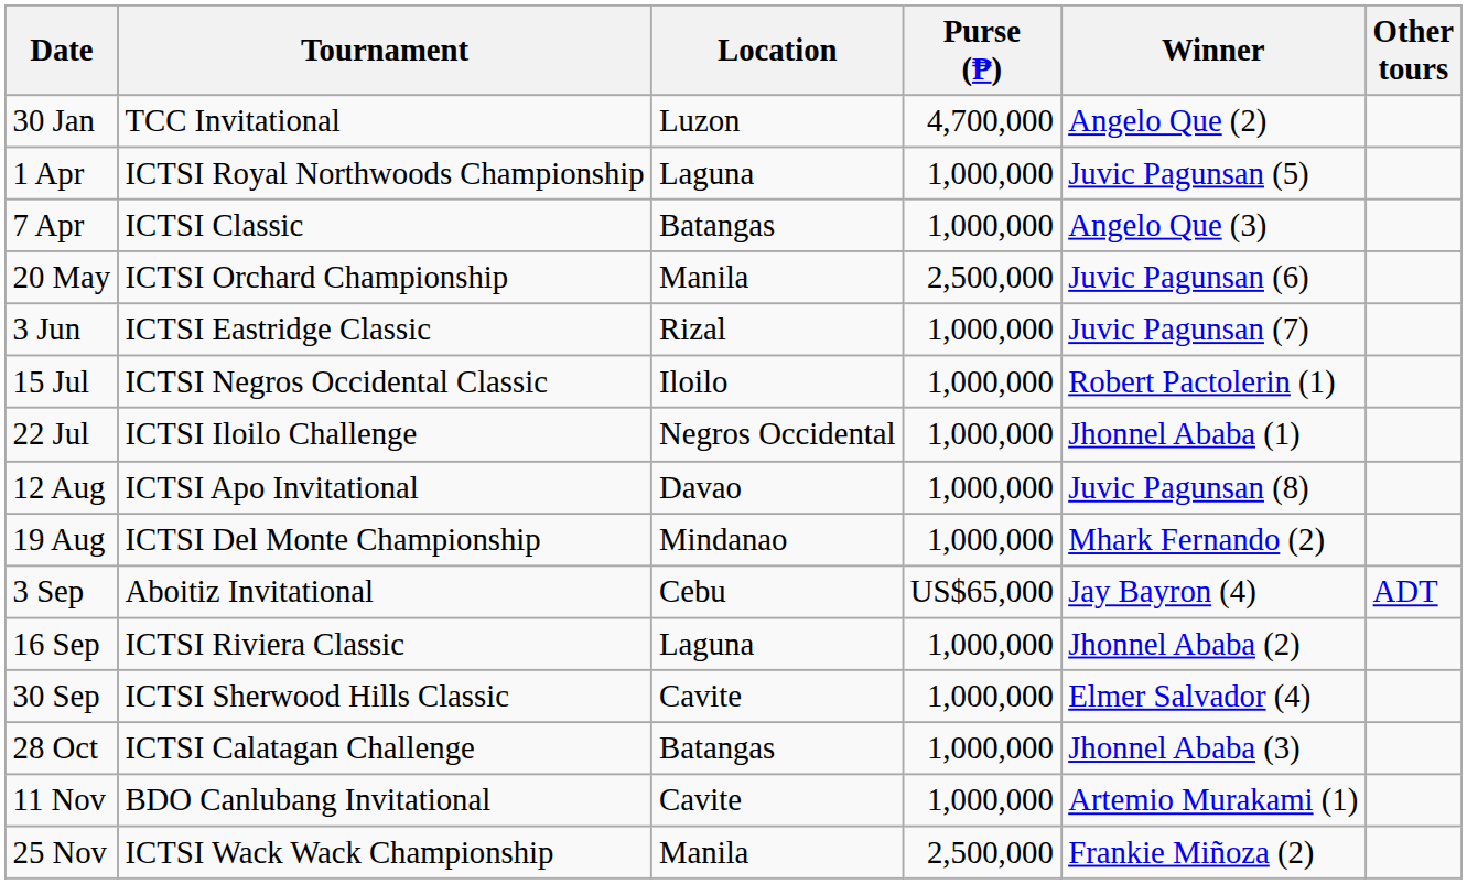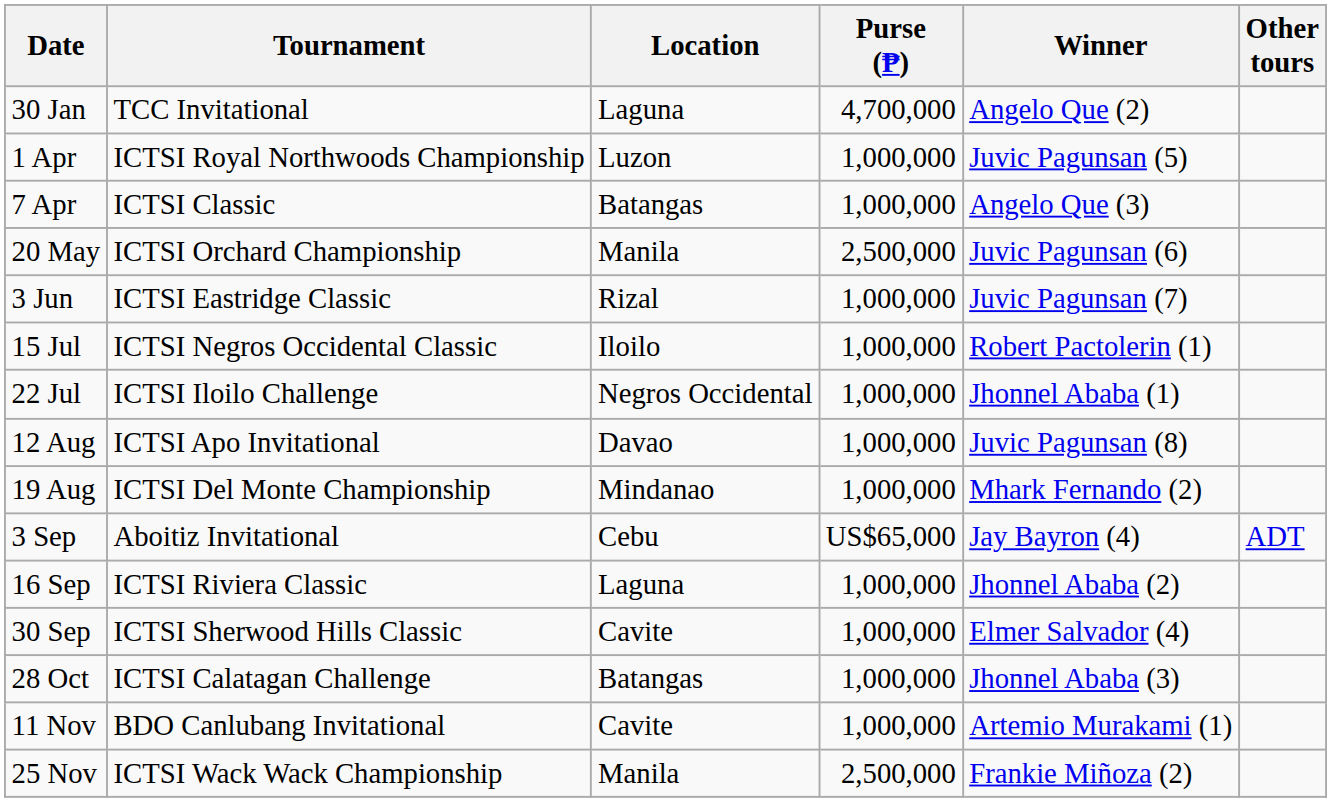 <table class="wikitable" style="font-size:95%">
 <tr>
 <th>Date</th>
 <th>Tournament</th>
 <th>Location</th>
 <th>Purse<br>(<a href='#'>₱</a>)</th>
 <th>Winner</th>
 <th>Other<br>tours</th>
 </tr>
 <tr>
 <td>30 Jan</td>
 <td>TCC Invitational</td>
-<td>Luzon</td>
+<td>Laguna</td>
 <td align=right>4,700,000</td>
 <td> <a href='#'>Angelo Que</a> (2)</td>
 <td></td>
 </tr>
 <tr>
 <td>1 Apr</td>
 <td>ICTSI Royal Northwoods Championship</td>
-<td>Laguna</td>
+<td>Luzon</td>
 <td align=right>1,000,000</td>
 <td> <a href='#'>Juvic Pagunsan</a> (5)</td>
 <td></td>
 </tr>
 <tr>
 <td>7 Apr</td>
 <td>ICTSI Classic</td>
 <td>Batangas</td>
 <td align=right>1,000,000</td>
 <td> <a href='#'>Angelo Que</a> (3)</td>
 <td></td>
 </tr>
 <tr>
 <td>20 May</td>
 <td>ICTSI Orchard Championship</td>
 <td>Manila</td>
 <td align=right>2,500,000</td>
 <td> <a href='#'>Juvic Pagunsan</a> (6)</td>
 <td></td>
 </tr>
 <tr>
 <td>3 Jun</td>
 <td>ICTSI Eastridge Classic</td>
 <td>Rizal</td>
 <td align=right>1,000,000</td>
 <td> <a href='#'>Juvic Pagunsan</a> (7)</td>
 <td></td>
 </tr>
 <tr>
 <td>15 Jul</td>
 <td>ICTSI Negros Occidental Classic</td>
 <td>Iloilo</td>
 <td align=right>1,000,000</td>
 <td> <a href='#'>Robert Pactolerin</a> (1)</td>
 <td></td>
 </tr>
 <tr>
 <td>22 Jul</td>
 <td>ICTSI Iloilo Challenge</td>
 <td>Negros Occidental</td>
 <td align=right>1,000,000</td>
 <td> <a href='#'>Jhonnel Ababa</a> (1)</td>
 <td></td>
 </tr>
 <tr>
 <td>12 Aug</td>
 <td>ICTSI Apo Invitational</td>
 <td>Davao</td>
 <td align=right>1,000,000</td>
 <td> <a href='#'>Juvic Pagunsan</a> (8)</td>
 <td></td>
 </tr>
 <tr>
 <td>19 Aug</td>
 <td>ICTSI Del Monte Championship</td>
 <td>Mindanao</td>
 <td align=right>1,000,000</td>
 <td> <a href='#'>Mhark Fernando</a> (2)</td>
 <td></td>
 </tr>
 <tr>
 <td>3 Sep</td>
 <td>Aboitiz Invitational</td>
 <td>Cebu</td>
 <td align=right>US$65,000</td>
 <td> <a href='#'>Jay Bayron</a> (4)</td>
 <td><a href='#'>ADT</a></td>
 </tr>
 <tr>
 <td>16 Sep</td>
 <td>ICTSI Riviera Classic</td>
 <td>Laguna</td>
 <td align=right>1,000,000</td>
 <td> <a href='#'>Jhonnel Ababa</a> (2)</td>
 <td></td>
 </tr>
 <tr>
 <td>30 Sep</td>
 <td>ICTSI Sherwood Hills Classic</td>
 <td>Cavite</td>
 <td align=right>1,000,000</td>
 <td> <a href='#'>Elmer Salvador</a> (4)</td>
 <td></td>
 </tr>
 <tr>
 <td>28 Oct</td>
 <td>ICTSI Calatagan Challenge</td>
 <td>Batangas</td>
 <td align=right>1,000,000</td>
 <td> <a href='#'>Jhonnel Ababa</a> (3)</td>
 <td></td>
 </tr>
 <tr>
 <td>11 Nov</td>
 <td>BDO Canlubang Invitational</td>
 <td>Cavite</td>
 <td align=right>1,000,000</td>
 <td> <a href='#'>Artemio Murakami</a> (1)</td>
 <td></td>
 </tr>
 <tr>
 <td>25 Nov</td>
 <td>ICTSI Wack Wack Championship</td>
 <td>Manila</td>
 <td align=right>2,500,000</td>
 <td> <a href='#'>Frankie Miñoza</a> (2)</td>
 <td></td>
 </tr>
 </table>
